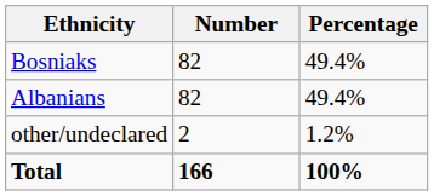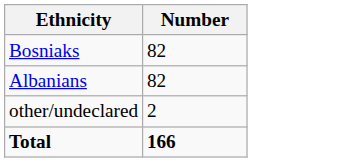 <table class="wikitable">
 <tr>
 <th width="100px">Ethnicity</th>
 <th width="80px">Number</th>
-<th width="80px">Percentage</th>
 </tr>
 <tr>
 <td><a href='#'>Bosniaks</a></td>
 <td>82</td>
-<td>49.4%</td>
 </tr>
 <tr>
 <td><a href='#'>Albanians</a></td>
 <td>82</td>
-<td>49.4%</td>
 </tr>
 <tr>
 <td>other/undeclared</td>
 <td>2</td>
-<td>1.2%</td>
 </tr>
 <tr>
 <td><strong>Total</strong></td>
 <td><strong>166</strong></td>
-<td><strong>100%</strong></td>
 </tr>
 </table>
